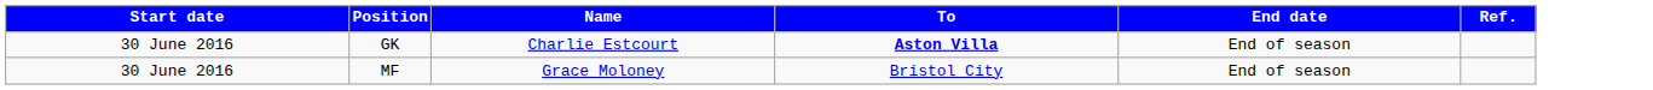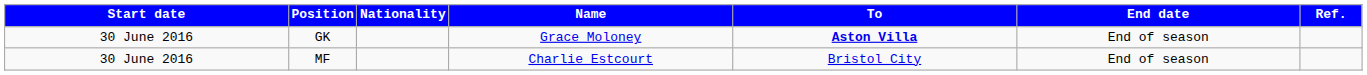 <table class="wikitable" style="text-align:center; font-size:90%; ">
 <tr>
 <th style="background:#00f; color:white; width:250px;">Start date</th>
 <th style="background:#00f; color:white; width:50px;">Position</th>
+<th style="background:#00f; color:white; width:50px;">Nationality</th>
 <th style="background:#00f; color:white; width:250px;">Name</th>
 <th style="background:#00f; color:white; width:250px;">To</th>
 <th style="background:#00f; color:white; width:250px;">End date</th>
 <th style="background:#00f; color:white; width:50px;">Ref.</th>
 </tr>
 <tr>
 <td>30 June 2016</td>
 <td>GK</td>
-<td><a href='#'>Charlie Estcourt</a></td>
+<td></td>
+<td><a href='#'>Grace Moloney</a></td>
 <td><strong><a href='#'>Aston Villa</a></strong></td>
 <td>End of season</td>
 <td></td>
 </tr>
 <tr>
 <td>30 June 2016</td>
 <td>MF</td>
-<td><a href='#'>Grace Moloney</a></td>
+<td></td>
+<td><a href='#'>Charlie Estcourt</a></td>
 <td><a href='#'>Bristol City</a></td>
 <td>End of season</td>
 <td></td>
 </tr>
 </table>
